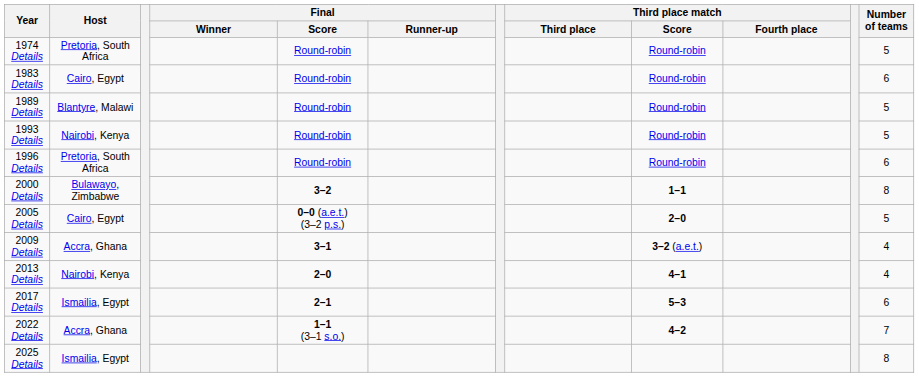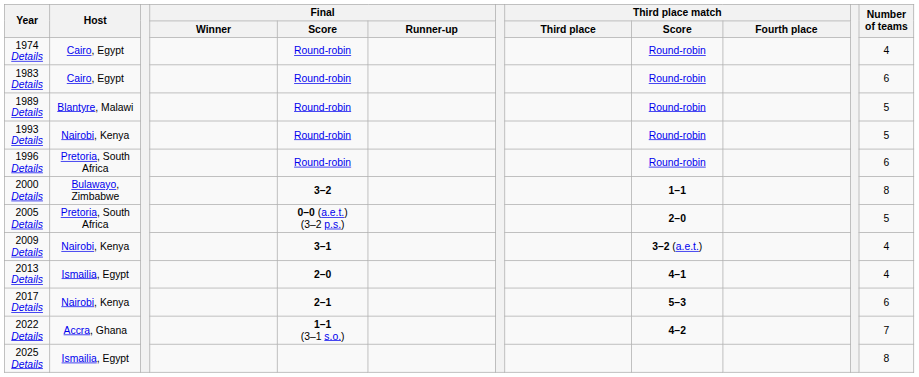 <table class="wikitable" style="text-align:center;width:100%; font-size:90%;">
 <tr>
 <th rowspan=2 width=5%>Year</th>
 <th rowspan=2 width=10%>Host</th>
 <th width=1% rowspan=14></th>
 <th colspan=3>Final</th>
 <th width=1% rowspan=14></th>
 <th colspan=3>Third place match</th>
 <th width=1% rowspan=14></th>
 <th width=6% rowspan=2>Number of teams</th>
 </tr>
 <tr>
 <th width=14%>Winner</th>
 <th width=10%>Score</th>
 <th width=14%>Runner-up</th>
 <th width=14%>Third place</th>
 <th width=10%>Score</th>
 <th width=14%>Fourth place</th>
 </tr>
 <tr>
 <td>1974<br><em><a href='#'>Details</a></em></td>
-<td><a href='#'>Pretoria</a>, South Africa</td>
+<td><a href='#'>Cairo</a>, Egypt</td>
 <td><strong></strong></td>
 <td><a href='#'>Round-robin</a></td>
 <td></td>
 <td></td>
 <td><a href='#'>Round-robin</a></td>
 <td></td>
-<td>5</td>
+<td>4</td>
 </tr>
 <tr>
 <td>1983<br><em><a href='#'>Details</a></em></td>
 <td><a href='#'>Cairo</a>, Egypt</td>
 <td><strong></strong></td>
 <td><a href='#'>Round-robin</a></td>
 <td></td>
 <td></td>
 <td><a href='#'>Round-robin</a></td>
 <td></td>
 <td>6</td>
 </tr>
 <tr>
 <td>1989<br><em><a href='#'>Details</a></em></td>
 <td><a href='#'>Blantyre</a>, Malawi</td>
 <td><strong></strong></td>
 <td><a href='#'>Round-robin</a></td>
 <td></td>
 <td></td>
 <td><a href='#'>Round-robin</a></td>
 <td></td>
 <td>5</td>
 </tr>
 <tr>
 <td>1993<br><em><a href='#'>Details</a></em></td>
 <td><a href='#'>Nairobi</a>, Kenya</td>
 <td><strong></strong></td>
 <td><a href='#'>Round-robin</a></td>
 <td></td>
 <td></td>
 <td><a href='#'>Round-robin</a></td>
 <td></td>
 <td>5</td>
 </tr>
 <tr>
 <td>1996<br><em><a href='#'>Details</a></em></td>
 <td><a href='#'>Pretoria</a>, South Africa</td>
 <td><strong></strong></td>
 <td><a href='#'>Round-robin</a></td>
 <td></td>
 <td></td>
 <td><a href='#'>Round-robin</a></td>
 <td></td>
 <td>6</td>
 </tr>
 <tr>
 <td>2000<br><em><a href='#'>Details</a></em></td>
 <td><a href='#'>Bulawayo</a>, Zimbabwe</td>
 <td><strong></strong></td>
 <td><strong>3–2</strong></td>
 <td></td>
 <td></td>
 <td><strong>1–1</strong></td>
 <td></td>
 <td>8</td>
 </tr>
 <tr>
 <td>2005<br><em><a href='#'>Details</a></em></td>
-<td><a href='#'>Cairo</a>, Egypt</td>
+<td><a href='#'>Pretoria</a>, South Africa</td>
 <td><strong></strong></td>
 <td><strong>0–0</strong> (<a href='#'>a.e.t.</a>)<br>(3–2 <a href='#'>p.s.</a>)</td>
 <td></td>
 <td></td>
 <td><strong>2–0</strong></td>
 <td></td>
 <td>5</td>
 </tr>
 <tr>
 <td>2009<br><em><a href='#'>Details</a></em></td>
-<td><a href='#'>Accra</a>, Ghana</td>
+<td><a href='#'>Nairobi</a>, Kenya</td>
 <td><strong></strong></td>
 <td><strong>3–1</strong></td>
 <td></td>
 <td></td>
 <td><strong>3–2</strong> (<a href='#'>a.e.t.</a>)</td>
 <td></td>
 <td>4</td>
 </tr>
 <tr>
 <td>2013<br><em><a href='#'>Details</a></em></td>
-<td><a href='#'>Nairobi</a>, Kenya</td>
+<td><a href='#'>Ismailia</a>, Egypt</td>
 <td><strong></strong></td>
 <td><strong>2–0</strong></td>
 <td></td>
 <td></td>
 <td><strong>4–1</strong></td>
 <td></td>
 <td>4</td>
 </tr>
 <tr>
 <td>2017<br><em><a href='#'>Details</a></em></td>
-<td><a href='#'>Ismailia</a>, Egypt</td>
+<td><a href='#'>Nairobi</a>, Kenya</td>
 <td><strong></strong></td>
 <td><strong>2–1</strong></td>
 <td></td>
 <td></td>
 <td><strong>5–3</strong></td>
 <td></td>
 <td>6</td>
 </tr>
 <tr>
 <td>2022<br><em><a href='#'>Details</a></em></td>
 <td><a href='#'>Accra</a>, Ghana</td>
 <td><strong></strong></td>
 <td><strong>1–1</strong><br>(3–1 <a href='#'>s.o.</a>)</td>
 <td></td>
 <td></td>
 <td><strong>4–2</strong></td>
 <td></td>
 <td>7</td>
 </tr>
 <tr>
 <td>2025<br><em><a href='#'>Details</a></em></td>
 <td><a href='#'>Ismailia</a>, Egypt</td>
 <td></td>
 <td></td>
 <td></td>
 <td></td>
 <td></td>
 <td></td>
 <td>8</td>
 </tr>
 </table>
